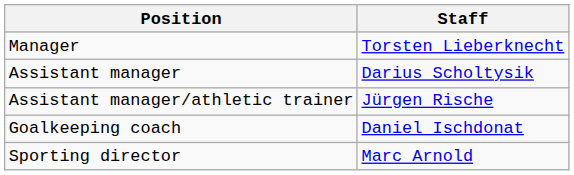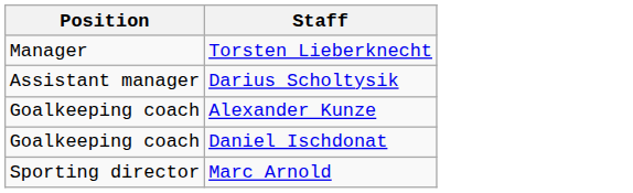 <table class="wikitable">
 <tr>
 <th>Position</th>
 <th>Staff</th>
 </tr>
 <tr>
 <td>Manager</td>
 <td><a href='#'>Torsten Lieberknecht</a></td>
 </tr>
 <tr>
 <td>Assistant manager</td>
 <td><a href='#'>Darius Scholtysik</a></td>
 </tr>
 <tr>
-<td>Assistant manager/athletic trainer</td>
-<td><a href='#'>Jürgen Rische</a></td>
+<td>Goalkeeping coach</td>
+<td><a href='#'>Alexander Kunze</a></td>
 </tr>
 <tr>
 <td>Goalkeeping coach</td>
 <td><a href='#'>Daniel Ischdonat</a></td>
 </tr>
 <tr>
 <td>Sporting director</td>
 <td><a href='#'>Marc Arnold</a></td>
 </tr>
 </table>
